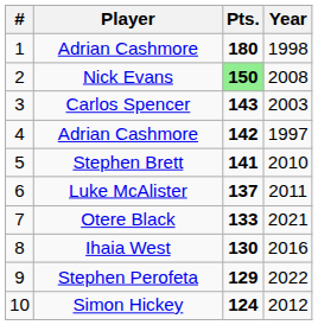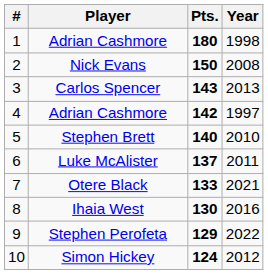 <table class="wikitable sortable" style="text-align:center;">
 <tr>
 <th>#</th>
 <th style="width:160px;">Player</th>
 <th>Pts.</th>
 <th>Year</th>
 </tr>
 <tr>
 <td>1</td>
 <td><a href='#'>Adrian Cashmore</a></td>
 <td><strong>180</strong></td>
 <td>1998</td>
 </tr>
 <tr>
 <td>2</td>
 <td><a href='#'>Nick Evans</a></td>
-<td style="background: lightgreen;"><strong>150</strong></td>
+<td><strong>150</strong></td>
 <td>2008</td>
 </tr>
 <tr>
 <td>3</td>
 <td><a href='#'>Carlos Spencer</a></td>
 <td><strong>143</strong></td>
-<td>2003</td>
+<td>2013</td>
 </tr>
 <tr>
 <td>4</td>
 <td><a href='#'>Adrian Cashmore</a></td>
 <td><strong>142</strong></td>
 <td>1997</td>
 </tr>
 <tr>
 <td>5</td>
 <td><a href='#'>Stephen Brett</a></td>
-<td><strong>141</strong></td>
+<td><strong>140</strong></td>
 <td>2010</td>
 </tr>
 <tr>
 <td>6</td>
 <td><a href='#'>Luke McAlister</a></td>
 <td><strong>137</strong></td>
 <td>2011</td>
 </tr>
 <tr>
 <td>7</td>
 <td><a href='#'>Otere Black</a></td>
 <td><strong>133</strong></td>
 <td>2021</td>
 </tr>
 <tr>
 <td>8</td>
 <td><a href='#'>Ihaia West</a></td>
 <td><strong>130</strong></td>
 <td>2016</td>
 </tr>
 <tr>
 <td>9</td>
 <td><a href='#'>Stephen Perofeta</a></td>
 <td><strong>129</strong></td>
 <td>2022</td>
 </tr>
 <tr>
 <td>10</td>
 <td><a href='#'>Simon Hickey</a></td>
 <td><strong>124</strong></td>
 <td>2012</td>
 </tr>
 </table>
